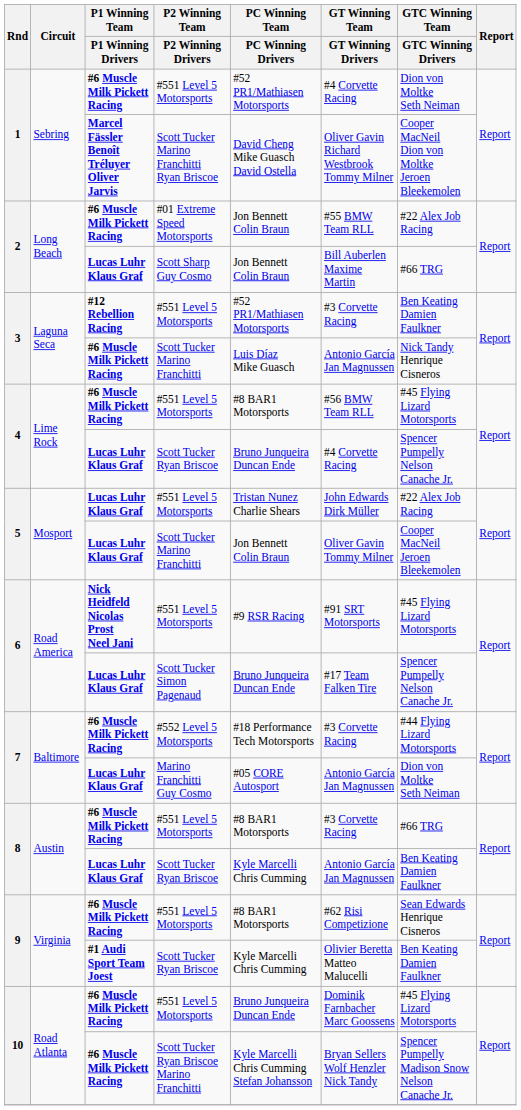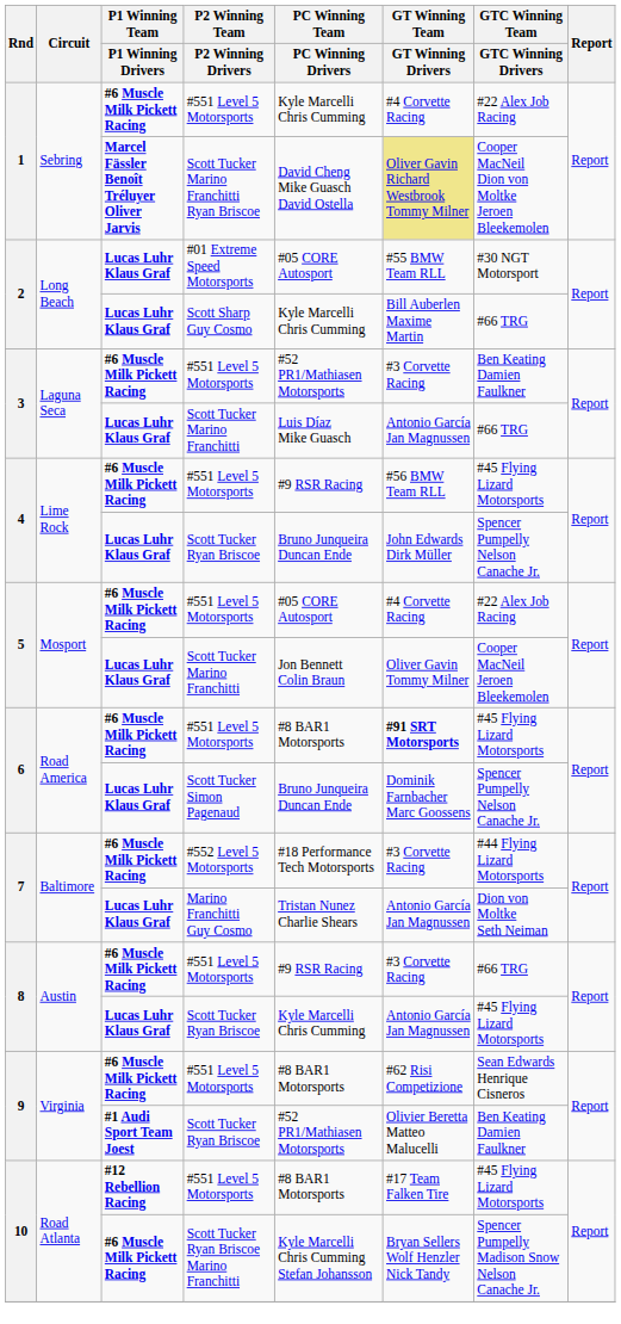 <table class="wikitable" style="font-size: 85%;">
 <tr>
 <th rowspan=2>Rnd</th>
 <th rowspan=2>Circuit</th>
 <th>P1 Winning Team</th>
 <th>P2 Winning Team</th>
 <th>PC Winning Team</th>
 <th>GT Winning Team</th>
 <th>GTC Winning Team</th>
 <th rowspan=2>Report</th>
 </tr>
 <tr>
 <th>P1 Winning Drivers</th>
 <th>P2 Winning Drivers</th>
 <th>PC Winning Drivers</th>
 <th>GT Winning Drivers</th>
 <th>GTC Winning Drivers</th>
 </tr>
 <tr>
 <th rowspan=2>1</th>
 <td rowspan=2><a href='#'>Sebring</a></td>
 <td><strong> #6 <a href='#'>Muscle Milk Pickett Racing</a></strong></td>
 <td> #551 <a href='#'>Level 5 Motorsports</a></td>
-<td> #52 <a href='#'>PR1/Mathiasen Motorsports</a></td>
+<td> Kyle Marcelli<br> Chris Cumming</td>
 <td> #4 <a href='#'>Corvette Racing</a></td>
-<td> <a href='#'>Dion von Moltke</a><br> <a href='#'>Seth Neiman</a></td>
+<td> #22 <a href='#'>Alex Job Racing</a></td>
 <td rowspan=2><a href='#'>Report</a></td>
 </tr>
 <tr>
 <td><strong> <a href='#'>Marcel Fässler</a><br> <a href='#'>Benoît Tréluyer</a><br> <a href='#'>Oliver Jarvis</a></strong></td>
 <td> <a href='#'>Scott Tucker</a><br> <a href='#'>Marino Franchitti</a><br> <a href='#'>Ryan Briscoe</a></td>
 <td> <a href='#'>David Cheng</a><br> Mike Guasch<br> <a href='#'>David Ostella</a></td>
-<td> <a href='#'>Oliver Gavin</a><br> <a href='#'>Richard Westbrook</a><br> <a href='#'>Tommy Milner</a></td>
+<td style="background: khaki;"> <a href='#'>Oliver Gavin</a><br> <a href='#'>Richard Westbrook</a><br> <a href='#'>Tommy Milner</a></td>
 <td> <a href='#'>Cooper MacNeil</a><br> <a href='#'>Dion von Moltke</a><br> <a href='#'>Jeroen Bleekemolen</a></td>
 </tr>
 <tr>
 <th rowspan=2>2</th>
 <td rowspan=2><a href='#'>Long Beach</a></td>
-<td><strong> #6 <a href='#'>Muscle Milk Pickett Racing</a></strong></td>
+<td><strong> <a href='#'>Lucas Luhr</a><br> <a href='#'>Klaus Graf</a></strong></td>
 <td> #01 <a href='#'>Extreme Speed Motorsports</a></td>
-<td> Jon Bennett<br> <a href='#'>Colin Braun</a></td>
+<td> #05 <a href='#'>CORE Autosport</a></td>
 <td> #55 <a href='#'>BMW</a> <a href='#'>Team RLL</a></td>
-<td> #22 <a href='#'>Alex Job Racing</a></td>
+<td> #30 NGT Motorsport</td>
 <td rowspan=2><a href='#'>Report</a></td>
 </tr>
 <tr>
 <td><strong> <a href='#'>Lucas Luhr</a><br> <a href='#'>Klaus Graf</a></strong></td>
 <td> <a href='#'>Scott Sharp</a><br> <a href='#'>Guy Cosmo</a></td>
-<td> Jon Bennett<br> <a href='#'>Colin Braun</a></td>
+<td> Kyle Marcelli<br> Chris Cumming</td>
 <td> <a href='#'>Bill Auberlen</a><br> <a href='#'>Maxime Martin</a></td>
 <td> #66 <a href='#'>TRG</a></td>
 </tr>
 <tr>
 <th rowspan=2>3</th>
 <td rowspan=2><a href='#'>Laguna Seca</a></td>
-<td><strong> #12 <a href='#'>Rebellion Racing</a></strong></td>
+<td><strong> #6 <a href='#'>Muscle Milk Pickett Racing</a></strong></td>
 <td> #551 <a href='#'>Level 5 Motorsports</a></td>
 <td> #52 <a href='#'>PR1/Mathiasen Motorsports</a></td>
 <td> #3 <a href='#'>Corvette Racing</a></td>
 <td> <a href='#'>Ben Keating</a><br> <a href='#'>Damien Faulkner</a></td>
 <td rowspan=2><a href='#'>Report</a></td>
 </tr>
 <tr>
-<td><strong> #6 <a href='#'>Muscle Milk Pickett Racing</a></strong></td>
+<td><strong> <a href='#'>Lucas Luhr</a><br> <a href='#'>Klaus Graf</a></strong></td>
 <td> <a href='#'>Scott Tucker</a><br> <a href='#'>Marino Franchitti</a></td>
 <td> <a href='#'>Luis Díaz</a><br> Mike Guasch</td>
 <td> <a href='#'>Antonio García</a><br> <a href='#'>Jan Magnussen</a></td>
-<td> <a href='#'>Nick Tandy</a><br> Henrique Cisneros</td>
+<td> #66 <a href='#'>TRG</a></td>
 </tr>
 <tr>
 <th rowspan=2>4</th>
 <td rowspan=2><a href='#'>Lime Rock</a></td>
 <td><strong> #6 <a href='#'>Muscle Milk Pickett Racing</a></strong></td>
 <td> #551 <a href='#'>Level 5 Motorsports</a></td>
-<td> #8 BAR1 Motorsports</td>
+<td> #9 <a href='#'>RSR Racing</a></td>
 <td> #56 <a href='#'>BMW</a> <a href='#'>Team RLL</a></td>
 <td> #45 <a href='#'>Flying Lizard Motorsports</a></td>
 <td rowspan=2><a href='#'>Report</a></td>
 </tr>
 <tr>
 <td><strong> <a href='#'>Lucas Luhr</a><br> <a href='#'>Klaus Graf</a></strong></td>
 <td> <a href='#'>Scott Tucker</a><br> <a href='#'>Ryan Briscoe</a></td>
 <td> <a href='#'>Bruno Junqueira</a><br> <a href='#'>Duncan Ende</a></td>
-<td> #4 <a href='#'>Corvette Racing</a></td>
+<td> <a href='#'>John Edwards</a><br> <a href='#'>Dirk Müller</a></td>
 <td> <a href='#'>Spencer Pumpelly</a><br> <a href='#'>Nelson Canache Jr.</a></td>
 </tr>
 <tr>
 <th rowspan=2>5</th>
 <td rowspan=2><a href='#'>Mosport</a></td>
-<td><strong> <a href='#'>Lucas Luhr</a><br> <a href='#'>Klaus Graf</a></strong></td>
+<td><strong> #6 <a href='#'>Muscle Milk Pickett Racing</a></strong></td>
 <td> #551 <a href='#'>Level 5 Motorsports</a></td>
-<td> <a href='#'>Tristan Nunez</a><br> Charlie Shears</td>
-<td> <a href='#'>John Edwards</a><br> <a href='#'>Dirk Müller</a></td>
+<td> #05 <a href='#'>CORE Autosport</a></td>
+<td> #4 <a href='#'>Corvette Racing</a></td>
 <td> #22 <a href='#'>Alex Job Racing</a></td>
 <td rowspan=2><a href='#'>Report</a></td>
 </tr>
 <tr>
 <td><strong> <a href='#'>Lucas Luhr</a><br> <a href='#'>Klaus Graf</a></strong></td>
 <td> <a href='#'>Scott Tucker</a><br> <a href='#'>Marino Franchitti</a></td>
 <td> Jon Bennett<br> <a href='#'>Colin Braun</a></td>
 <td> <a href='#'>Oliver Gavin</a><br> <a href='#'>Tommy Milner</a></td>
 <td> <a href='#'>Cooper MacNeil</a><br> <a href='#'>Jeroen Bleekemolen</a></td>
 </tr>
 <tr>
 <th rowspan=2>6</th>
 <td rowspan=2><a href='#'>Road America</a></td>
-<td><strong> <a href='#'>Nick Heidfeld</a><br> <a href='#'>Nicolas Prost</a><br> <a href='#'>Neel Jani</a></strong></td>
+<td><strong> #6 <a href='#'>Muscle Milk Pickett Racing</a></strong></td>
 <td> #551 <a href='#'>Level 5 Motorsports</a></td>
-<td> #9 <a href='#'>RSR Racing</a></td>
-<td> #91 <a href='#'>SRT Motorsports</a></td>
+<td> #8 BAR1 Motorsports</td>
+<td><strong> #91 <a href='#'>SRT Motorsports</a></strong></td>
 <td> #45 <a href='#'>Flying Lizard Motorsports</a></td>
 <td rowspan=2><a href='#'>Report</a></td>
 </tr>
 <tr>
 <td><strong> <a href='#'>Lucas Luhr</a><br> <a href='#'>Klaus Graf</a></strong></td>
 <td> <a href='#'>Scott Tucker</a><br> <a href='#'>Simon Pagenaud</a></td>
 <td> <a href='#'>Bruno Junqueira</a><br> <a href='#'>Duncan Ende</a></td>
-<td> #17 <a href='#'>Team Falken Tire</a></td>
+<td> <a href='#'>Dominik Farnbacher</a><br> <a href='#'>Marc Goossens</a></td>
 <td> <a href='#'>Spencer Pumpelly</a><br> <a href='#'>Nelson Canache Jr.</a></td>
 </tr>
 <tr>
 <th rowspan=2>7</th>
 <td rowspan=2><a href='#'>Baltimore</a></td>
 <td><strong> #6 <a href='#'>Muscle Milk Pickett Racing</a></strong></td>
 <td> #552 <a href='#'>Level 5 Motorsports</a></td>
 <td> #18 Performance Tech Motorsports</td>
 <td> #3 <a href='#'>Corvette Racing</a></td>
 <td> #44 <a href='#'>Flying Lizard Motorsports</a></td>
 <td rowspan=2><a href='#'>Report</a></td>
 </tr>
 <tr>
 <td><strong> <a href='#'>Lucas Luhr</a><br> <a href='#'>Klaus Graf</a></strong></td>
 <td> <a href='#'>Marino Franchitti</a><br> <a href='#'>Guy Cosmo</a></td>
-<td> #05 <a href='#'>CORE Autosport</a></td>
+<td> <a href='#'>Tristan Nunez</a><br> Charlie Shears</td>
 <td> <a href='#'>Antonio García</a><br> <a href='#'>Jan Magnussen</a></td>
 <td> <a href='#'>Dion von Moltke</a><br> <a href='#'>Seth Neiman</a></td>
 </tr>
 <tr>
 <th rowspan=2>8</th>
 <td rowspan=2><a href='#'>Austin</a></td>
 <td><strong> #6 <a href='#'>Muscle Milk Pickett Racing</a></strong></td>
 <td> #551 <a href='#'>Level 5 Motorsports</a></td>
-<td> #8 BAR1 Motorsports</td>
+<td> #9 <a href='#'>RSR Racing</a></td>
 <td> #3 <a href='#'>Corvette Racing</a></td>
 <td> #66 <a href='#'>TRG</a></td>
 <td rowspan=2><a href='#'>Report</a></td>
 </tr>
 <tr>
 <td><strong> <a href='#'>Lucas Luhr</a><br> <a href='#'>Klaus Graf</a></strong></td>
 <td> <a href='#'>Scott Tucker</a><br> <a href='#'>Ryan Briscoe</a></td>
 <td> <a href='#'>Kyle Marcelli</a><br> Chris Cumming</td>
 <td> <a href='#'>Antonio García</a><br> <a href='#'>Jan Magnussen</a></td>
-<td> <a href='#'>Ben Keating</a><br> <a href='#'>Damien Faulkner</a></td>
+<td> #45 <a href='#'>Flying Lizard Motorsports</a></td>
 </tr>
 <tr>
 <th rowspan=2>9</th>
 <td rowspan=2><a href='#'>Virginia</a></td>
 <td><strong> #6 <a href='#'>Muscle Milk Pickett Racing</a></strong></td>
 <td> #551 <a href='#'>Level 5 Motorsports</a></td>
 <td> #8 BAR1 Motorsports</td>
 <td> #62 <a href='#'>Risi Competizione</a></td>
 <td> <a href='#'>Sean Edwards</a><br> Henrique Cisneros</td>
 <td rowspan=2><a href='#'>Report</a></td>
 </tr>
 <tr>
 <td><strong> #1 <a href='#'>Audi Sport Team Joest</a></strong></td>
 <td> <a href='#'>Scott Tucker</a><br> <a href='#'>Ryan Briscoe</a></td>
-<td> Kyle Marcelli<br> Chris Cumming</td>
+<td> #52 <a href='#'>PR1/Mathiasen Motorsports</a></td>
 <td> <a href='#'>Olivier Beretta</a><br> Matteo Malucelli</td>
 <td> <a href='#'>Ben Keating</a><br> <a href='#'>Damien Faulkner</a></td>
 </tr>
 <tr>
 <th rowspan=2>10</th>
 <td rowspan=2><a href='#'>Road Atlanta</a></td>
-<td><strong> #6 <a href='#'>Muscle Milk Pickett Racing</a></strong></td>
+<td><strong> #12 <a href='#'>Rebellion Racing</a></strong></td>
 <td> #551 <a href='#'>Level 5 Motorsports</a></td>
-<td> <a href='#'>Bruno Junqueira</a><br> <a href='#'>Duncan Ende</a></td>
-<td> <a href='#'>Dominik Farnbacher</a><br> <a href='#'>Marc Goossens</a></td>
+<td> #8 BAR1 Motorsports</td>
+<td> #17 <a href='#'>Team Falken Tire</a></td>
 <td> #45 <a href='#'>Flying Lizard Motorsports</a></td>
 <td rowspan=2><a href='#'>Report</a></td>
 </tr>
 <tr>
 <td><strong> #6 <a href='#'>Muscle Milk Pickett Racing</a></strong></td>
 <td> <a href='#'>Scott Tucker</a><br> <a href='#'>Ryan Briscoe</a><br> <a href='#'>Marino Franchitti</a></td>
 <td> <a href='#'>Kyle Marcelli</a><br> Chris Cumming<br> <a href='#'>Stefan Johansson</a></td>
 <td> <a href='#'>Bryan Sellers</a><br> <a href='#'>Wolf Henzler</a><br> <a href='#'>Nick Tandy</a></td>
 <td> <a href='#'>Spencer Pumpelly</a><br> <a href='#'>Madison Snow</a><br> <a href='#'>Nelson Canache Jr.</a></td>
 </tr>
 <tr>
 </tr>
 </table>
